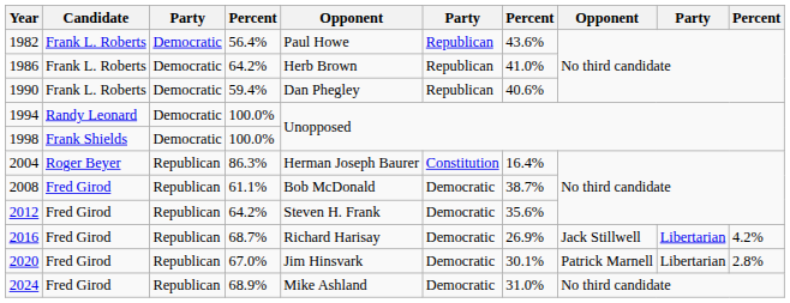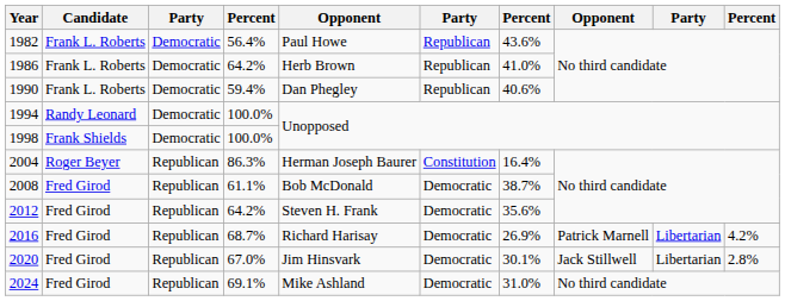 <table class="wikitable sortable" style="margin:0.5em auto; font-size:95%;">
 <tr>
 <th>Year</th>
 <th>Candidate</th>
 <th>Party</th>
 <th>Percent</th>
 <th>Opponent</th>
 <th>Party</th>
 <th>Percent</th>
 <th>Opponent</th>
 <th>Party</th>
 <th>Percent</th>
 </tr>
 <tr>
 <td>1982</td>
 <td><a href='#'>Frank L. Roberts</a></td>
 <td><a href='#'>Democratic</a></td>
 <td>56.4%</td>
 <td>Paul Howe</td>
 <td><a href='#'>Republican</a></td>
 <td>43.6%</td>
 <td colspan=3 rowspan=3>No third candidate</td>
 </tr>
 <tr>
 <td>1986</td>
 <td>Frank L. Roberts</td>
 <td>Democratic</td>
 <td>64.2%</td>
 <td>Herb Brown</td>
 <td>Republican</td>
 <td>41.0%</td>
 </tr>
 <tr>
 <td>1990</td>
 <td>Frank L. Roberts</td>
 <td>Democratic</td>
 <td>59.4%</td>
 <td>Dan Phegley</td>
 <td>Republican</td>
 <td>40.6%</td>
 </tr>
 <tr>
 <td>1994</td>
 <td><a href='#'>Randy Leonard</a></td>
 <td>Democratic</td>
 <td>100.0%</td>
 <td colspan=6 rowspan=2>Unopposed</td>
 </tr>
 <tr>
 <td>1998</td>
 <td><a href='#'>Frank Shields</a></td>
 <td>Democratic</td>
 <td>100.0%</td>
 </tr>
 <tr>
 <td>2004</td>
 <td><a href='#'>Roger Beyer</a></td>
 <td>Republican</td>
 <td>86.3%</td>
 <td>Herman Joseph Baurer</td>
 <td><a href='#'>Constitution</a></td>
 <td>16.4%</td>
 <td colspan=3 rowspan=3>No third candidate</td>
 </tr>
 <tr>
 <td>2008</td>
 <td><a href='#'>Fred Girod</a></td>
 <td>Republican</td>
 <td>61.1%</td>
 <td>Bob McDonald</td>
 <td>Democratic</td>
 <td>38.7%</td>
 </tr>
 <tr>
 <td><a href='#'>2012</a></td>
 <td>Fred Girod</td>
 <td>Republican</td>
 <td>64.2%</td>
 <td>Steven H. Frank</td>
 <td>Democratic</td>
 <td>35.6%</td>
 </tr>
 <tr>
 <td><a href='#'>2016</a></td>
 <td>Fred Girod</td>
 <td>Republican</td>
 <td>68.7%</td>
 <td>Richard Harisay</td>
 <td>Democratic</td>
 <td>26.9%</td>
-<td>Jack Stillwell</td>
+<td>Patrick Marnell</td>
 <td><a href='#'>Libertarian</a></td>
 <td>4.2%</td>
 </tr>
 <tr>
 <td><a href='#'>2020</a></td>
 <td>Fred Girod</td>
 <td>Republican</td>
 <td>67.0%</td>
 <td>Jim Hinsvark</td>
 <td>Democratic</td>
 <td>30.1%</td>
-<td>Patrick Marnell</td>
+<td>Jack Stillwell</td>
 <td>Libertarian</td>
 <td>2.8%</td>
 </tr>
 <tr>
 <td><a href='#'>2024</a></td>
 <td>Fred Girod</td>
 <td>Republican</td>
-<td>68.9%</td>
+<td>69.1%</td>
 <td>Mike Ashland</td>
 <td>Democratic</td>
 <td>31.0%</td>
 <td colspan=3 rowspan=3>No third candidate</td>
 </tr>
 </table>
